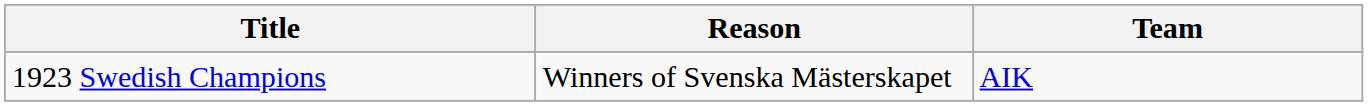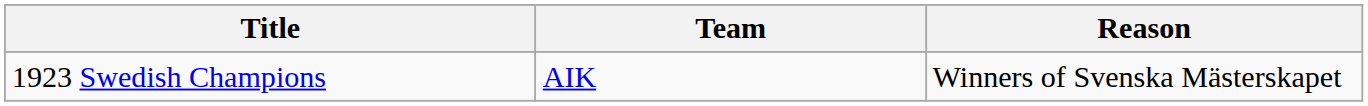 <table class="wikitable" style="text-align: left;">
 <tr>
 <th style="width: 275px;">Title</th>
+<th style="width: 200px;">Team</th>
 <th style="width: 225px;">Reason</th>
-<th style="width: 200px;">Team</th>
 </tr>
 <tr>
 <td>1923 <a href='#'>Swedish Champions</a></td>
+<td><a href='#'>AIK</a></td>
 <td>Winners of Svenska Mästerskapet</td>
-<td><a href='#'>AIK</a></td>
 </tr>
 </table>
